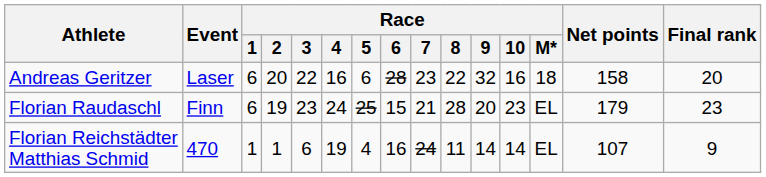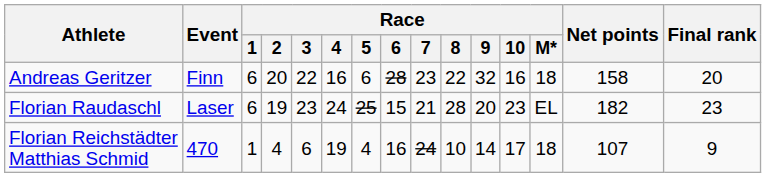 <table class="wikitable" style="font-size:90%">
 <tr>
 <th rowspan="2">Athlete</th>
 <th rowspan="2">Event</th>
 <th colspan=11>Race</th>
 <th rowspan=2>Net points</th>
 <th rowspan=2>Final rank</th>
 </tr>
 <tr style="font-size:95%">
 <th>1</th>
 <th>2</th>
 <th>3</th>
 <th>4</th>
 <th>5</th>
 <th>6</th>
 <th>7</th>
 <th>8</th>
 <th>9</th>
 <th>10</th>
 <th>M*</th>
 </tr>
 <tr align=center>
 <td align=left><a href='#'>Andreas Geritzer</a></td>
-<td align=left><a href='#'>Laser</a></td>
+<td align=left><a href='#'>Finn</a></td>
 <td>6</td>
 <td>20</td>
 <td>22</td>
 <td>16</td>
 <td>6</td>
 <td><s>28</s></td>
 <td>23</td>
 <td>22</td>
 <td>32</td>
 <td>16</td>
 <td>18</td>
 <td>158</td>
 <td>20</td>
 </tr>
 <tr align=center>
 <td align=left><a href='#'>Florian Raudaschl</a></td>
-<td align=left><a href='#'>Finn</a></td>
+<td align=left><a href='#'>Laser</a></td>
 <td>6</td>
 <td>19</td>
 <td>23</td>
 <td>24</td>
 <td><s>25</s></td>
 <td>15</td>
 <td>21</td>
 <td>28</td>
 <td>20</td>
 <td>23</td>
 <td>EL</td>
-<td>179</td>
+<td>182</td>
 <td>23</td>
 </tr>
 <tr align=center>
 <td align=left><a href='#'>Florian Reichstädter</a><br><a href='#'>Matthias Schmid</a></td>
 <td align=left><a href='#'>470</a></td>
 <td>1</td>
-<td>1</td>
+<td>4</td>
 <td>6</td>
 <td>19</td>
 <td>4</td>
 <td>16</td>
 <td><s>24</s></td>
-<td>11</td>
+<td>10</td>
 <td>14</td>
-<td>14</td>
-<td>EL</td>
+<td>17</td>
+<td>18</td>
 <td>107</td>
 <td>9</td>
 </tr>
 </table>
